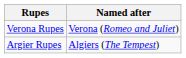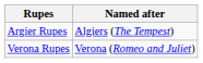 <table class="wikitable">
 <tr>
 <th>Rupes</th>
 <th>Named after</th>
 </tr>
 <tr>
+<td><a href='#'>Argier Rupes</a></td>
+<td><a href='#'>Algiers</a> (<em><a href='#'>The Tempest</a></em>)</td>
+</tr>
+<tr>
 <td><a href='#'>Verona Rupes</a></td>
 <td><a href='#'>Verona</a> (<em><a href='#'>Romeo and Juliet</a></em>)</td>
 </tr>
-<tr>
-<td><a href='#'>Argier Rupes</a></td>
-<td><a href='#'>Algiers</a> (<em><a href='#'>The Tempest</a></em>)</td>
-</tr>
 </table>
